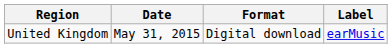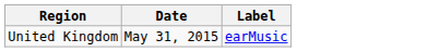 <table class="wikitable plainrowheaders">
 <tr>
 <th scope="col">Region</th>
 <th scope="col">Date</th>
-<th scope="col">Format</th>
 <th scope="col">Label</th>
 </tr>
 <tr>
 <td scope="row">United Kingdom</td>
 <td>May 31, 2015</td>
-<td>Digital download</td>
 <td><a href='#'>earMusic</a></td>
 </tr>
 </table>
